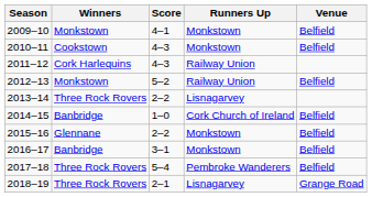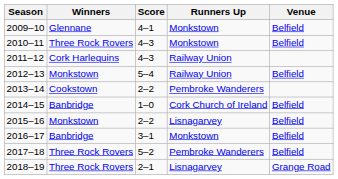 <table class="wikitable collapsible">
 <tr>
 <th>Season</th>
 <th>Winners</th>
 <th>Score</th>
 <th>Runners Up</th>
 <th>Venue</th>
 </tr>
 <tr>
 <td>2009–10</td>
-<td><a href='#'>Monkstown</a></td>
+<td><a href='#'>Glennane</a></td>
 <td>4–1</td>
 <td><a href='#'>Monkstown</a></td>
 <td><a href='#'>Belfield</a></td>
 </tr>
 <tr>
 <td>2010–11</td>
-<td><a href='#'>Cookstown</a></td>
+<td><a href='#'>Three Rock Rovers</a></td>
 <td>4–3</td>
 <td><a href='#'>Monkstown</a></td>
 <td><a href='#'>Belfield</a></td>
 </tr>
 <tr>
 <td>2011–12</td>
 <td><a href='#'>Cork Harlequins</a></td>
 <td>4–3</td>
 <td><a href='#'>Railway Union</a></td>
 <td></td>
 </tr>
 <tr>
 <td>2012–13</td>
 <td><a href='#'>Monkstown</a></td>
-<td>5–2</td>
+<td>5–4</td>
 <td><a href='#'>Railway Union</a></td>
 <td><a href='#'>Belfield</a></td>
 </tr>
 <tr>
 <td>2013–14</td>
-<td><a href='#'>Three Rock Rovers</a></td>
+<td><a href='#'>Cookstown</a></td>
 <td>2–2 </td>
-<td><a href='#'>Lisnagarvey</a></td>
+<td><a href='#'>Pembroke Wanderers</a></td>
 <td></td>
 </tr>
 <tr>
 <td>2014–15</td>
 <td><a href='#'>Banbridge</a></td>
 <td>1–0</td>
 <td><a href='#'>Cork Church of Ireland</a></td>
 <td><a href='#'>Belfield</a></td>
 </tr>
 <tr>
 <td>2015–16</td>
-<td><a href='#'>Glennane</a></td>
+<td><a href='#'>Monkstown</a></td>
 <td>2–2 </td>
-<td><a href='#'>Monkstown</a></td>
+<td><a href='#'>Lisnagarvey</a></td>
 <td><a href='#'>Belfield</a></td>
 </tr>
 <tr>
 <td>2016–17</td>
 <td><a href='#'>Banbridge</a></td>
 <td>3–1</td>
 <td><a href='#'>Monkstown</a></td>
 <td><a href='#'>Belfield</a></td>
 </tr>
 <tr>
 <td>2017–18</td>
 <td><a href='#'>Three Rock Rovers</a></td>
-<td>5–4</td>
+<td>5–2</td>
 <td><a href='#'>Pembroke Wanderers</a></td>
 <td><a href='#'>Belfield</a></td>
 </tr>
 <tr>
 <td>2018–19</td>
 <td><a href='#'>Three Rock Rovers</a></td>
 <td>2–1 </td>
 <td><a href='#'>Lisnagarvey</a></td>
 <td><a href='#'>Grange Road</a></td>
 </tr>
 </table>
